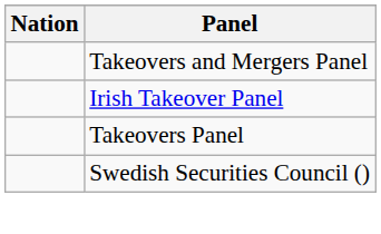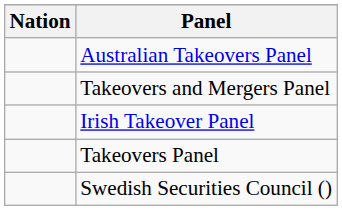 <table class = "wikitable">
 <tr>
 </tr>
 <tr>
 <th>Nation</th>
 <th>Panel</th>
+</tr>
+<tr>
+<td></td>
+<td><a href='#'>Australian Takeovers Panel</a></td>
 </tr>
 <tr>
 <td></td>
 <td>Takeovers and Mergers Panel</td>
 </tr>
 <tr>
 <td></td>
 <td><a href='#'>Irish Takeover Panel</a></td>
 </tr>
 <tr>
 <td></td>
 <td>Takeovers Panel</td>
 </tr>
 <tr>
 <td></td>
 <td>Swedish Securities Council ()</td>
 </tr>
 </table>
